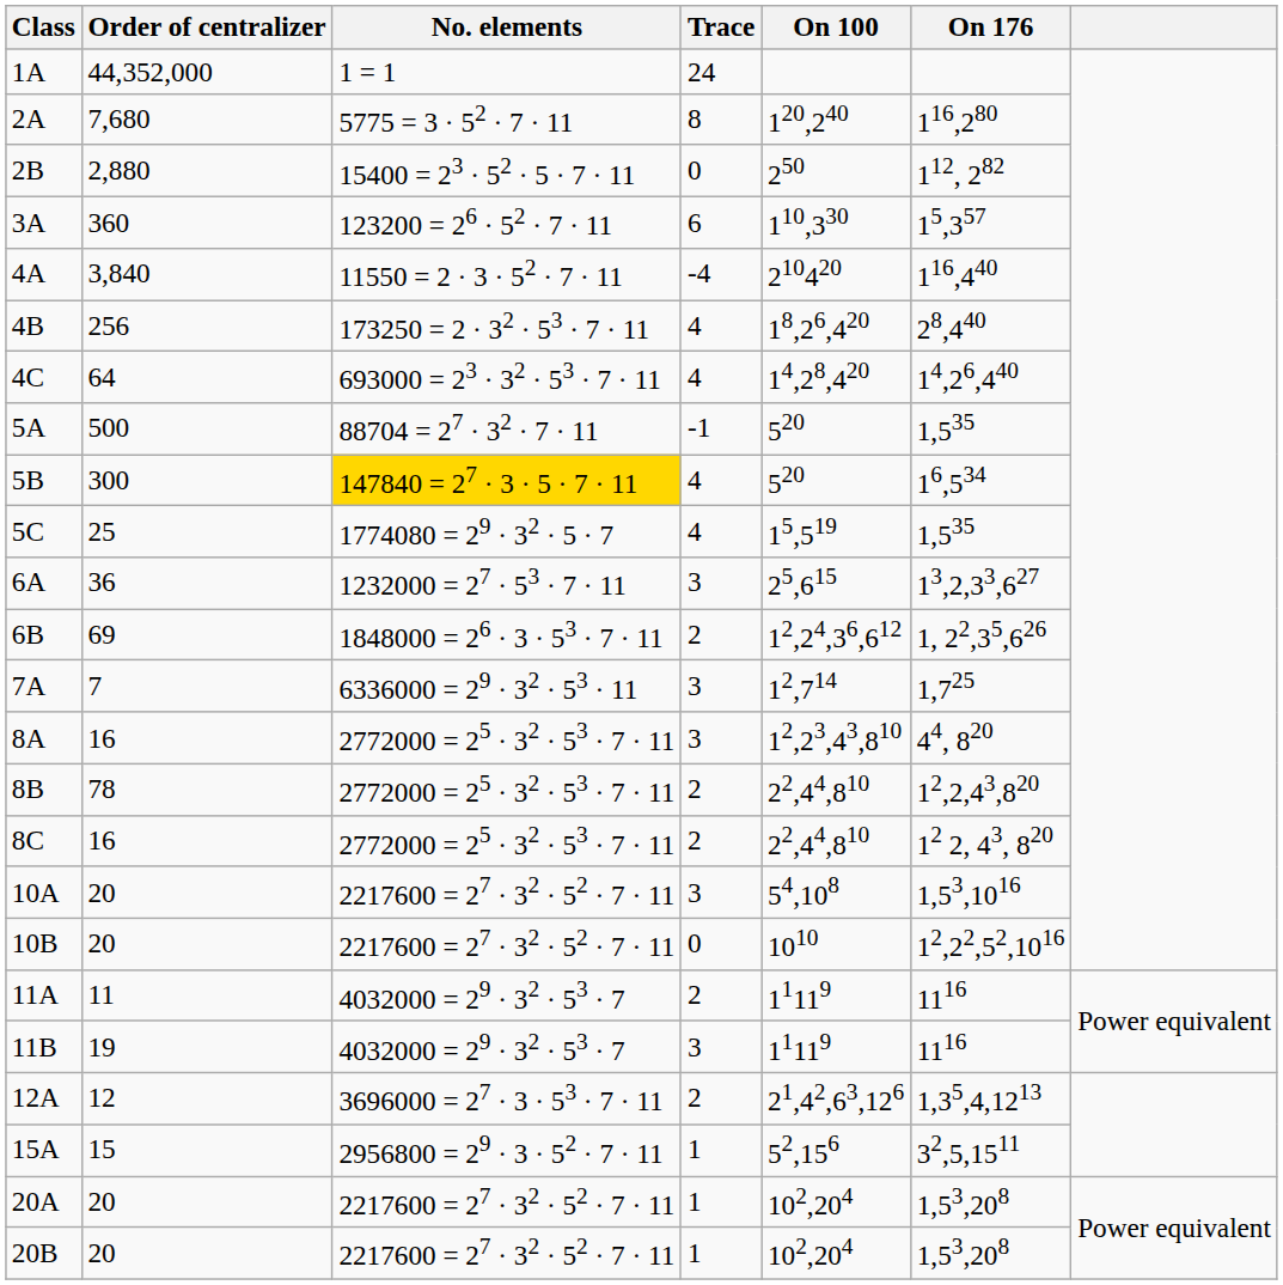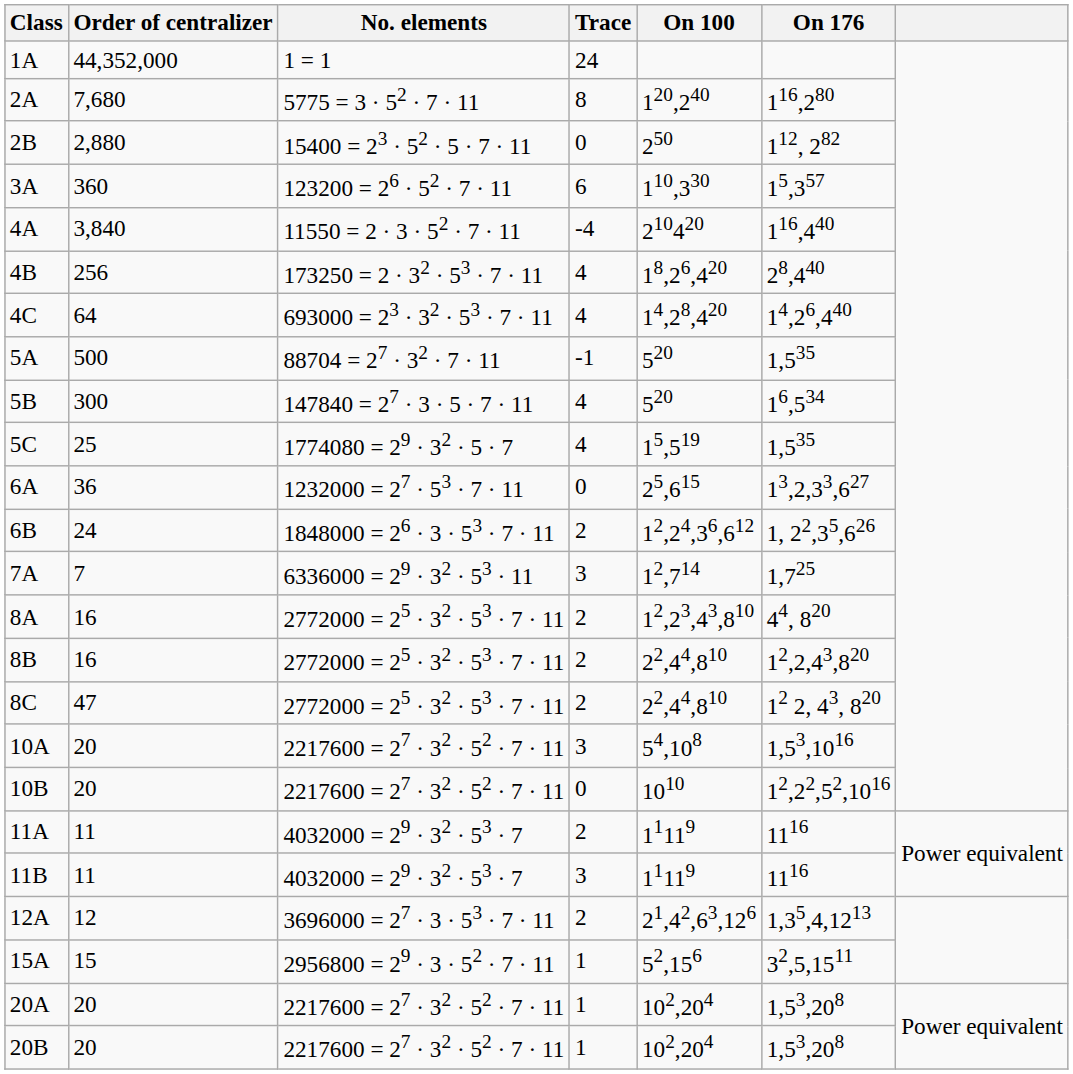 <table class="wikitable" style="margin: 1em auto;">
 <tr>
 <th>Class</th>
 <th>Order of centralizer</th>
 <th>No. elements</th>
 <th>Trace</th>
 <th>On 100</th>
 <th>On 176</th>
 <th></th>
 </tr>
 <tr>
 <td>1A</td>
 <td>44,352,000</td>
 <td>1 = 1</td>
 <td>24</td>
 <td></td>
 <td></td>
 </tr>
 <tr>
 <td>2A</td>
 <td>7,680</td>
 <td>5775 = 3 · 5<sup>2</sup> · 7 · 11</td>
 <td>8</td>
 <td>1<sup>20</sup>,2<sup>40</sup></td>
 <td>1<sup>16</sup>,2<sup>80</sup></td>
 </tr>
 <tr>
 <td>2B</td>
 <td>2,880</td>
 <td>15400 = 2<sup>3</sup> · 5<sup>2</sup> · 5 · 7 · 11</td>
 <td>0</td>
 <td>2<sup>50</sup></td>
 <td>1<sup>12</sup>,	2<sup>82</sup></td>
 </tr>
 <tr>
 <td>3A</td>
 <td>360</td>
 <td>123200 = 2<sup>6</sup> · 5<sup>2</sup> · 7 · 11</td>
 <td>6</td>
 <td>1<sup>10</sup>,3<sup>30</sup></td>
 <td>1<sup>5</sup>,3<sup>57</sup></td>
 </tr>
 <tr>
 <td>4A</td>
 <td>3,840</td>
 <td>11550 = 2 · 3 · 5<sup>2</sup> · 7 · 11</td>
 <td>-4</td>
 <td>2<sup>10</sup>4<sup>20</sup></td>
 <td>1<sup>16</sup>,4<sup>40</sup></td>
 </tr>
 <tr>
 <td>4B</td>
 <td>256</td>
 <td>173250 = 2 · 3<sup>2</sup> · 5<sup>3</sup> · 7 · 11</td>
 <td>4</td>
 <td>1<sup>8</sup>,2<sup>6</sup>,4<sup>20</sup></td>
 <td>2<sup>8</sup>,4<sup>40</sup></td>
 </tr>
 <tr>
 <td>4C</td>
 <td>64</td>
 <td>693000 = 2<sup>3</sup> · 3<sup>2</sup> · 5<sup>3</sup> · 7 · 11</td>
 <td>4</td>
 <td>1<sup>4</sup>,2<sup>8</sup>,4<sup>20</sup></td>
 <td>1<sup>4</sup>,2<sup>6</sup>,4<sup>40</sup></td>
 </tr>
 <tr>
 <td>5A</td>
 <td>500</td>
 <td>88704 = 2<sup>7</sup> · 3<sup>2</sup> · 7 · 11</td>
 <td>-1</td>
 <td>5<sup>20</sup></td>
 <td>1,5<sup>35</sup></td>
 </tr>
 <tr>
 <td>5B</td>
 <td>300</td>
-<td style="background: gold;">147840 = 2<sup>7</sup> · 3 · 5 · 7 · 11</td>
+<td>147840 = 2<sup>7</sup> · 3 · 5 · 7 · 11</td>
 <td>4</td>
 <td>5<sup>20</sup></td>
 <td>1<sup>6</sup>,5<sup>34</sup></td>
 </tr>
 <tr>
 <td>5C</td>
 <td>25</td>
 <td>1774080 = 2<sup>9</sup> · 3<sup>2</sup> · 5 · 7</td>
 <td>4</td>
 <td>1<sup>5</sup>,5<sup>19</sup></td>
 <td>1,5<sup>35</sup></td>
 </tr>
 <tr>
 <td>6A</td>
 <td>36</td>
 <td>1232000 = 2<sup>7</sup> · 5<sup>3</sup> · 7 · 11</td>
-<td>3</td>
+<td>0</td>
 <td>2<sup>5</sup>,6<sup>15</sup></td>
 <td>1<sup>3</sup>,2,3<sup>3</sup>,6<sup>27</sup></td>
 </tr>
 <tr>
 <td>6B</td>
-<td>69</td>
+<td>24</td>
 <td>1848000 = 2<sup>6</sup> · 3 · 5<sup>3</sup> · 7 · 11</td>
 <td>2</td>
 <td>1<sup>2</sup>,2<sup>4</sup>,3<sup>6</sup>,6<sup>12</sup></td>
 <td>1, 	2<sup>2</sup>,3<sup>5</sup>,6<sup>26</sup></td>
 </tr>
 <tr>
 <td>7A</td>
 <td>7</td>
 <td>6336000 = 2<sup>9</sup> · 3<sup>2</sup> · 5<sup>3</sup> · 11</td>
 <td>3</td>
 <td>1<sup>2</sup>,7<sup>14</sup></td>
 <td>1,7<sup>25</sup></td>
 </tr>
 <tr>
 <td>8A</td>
 <td>16</td>
 <td>2772000 = 2<sup>5</sup> · 3<sup>2</sup> · 5<sup>3</sup> · 7 · 11</td>
-<td>3</td>
+<td>2</td>
 <td>1<sup>2</sup>,2<sup>3</sup>,4<sup>3</sup>,8<sup>10</sup></td>
 <td>4<sup>4</sup>, 8<sup>20</sup></td>
 </tr>
 <tr>
 <td>8B</td>
-<td>78</td>
+<td>16</td>
 <td>2772000 = 2<sup>5</sup> · 3<sup>2</sup> · 5<sup>3</sup> · 7 · 11</td>
 <td>2</td>
 <td>2<sup>2</sup>,4<sup>4</sup>,8<sup>10</sup></td>
 <td>1<sup>2</sup>,2,4<sup>3</sup>,8<sup>20</sup></td>
 </tr>
 <tr>
 <td>8C</td>
-<td>16</td>
+<td>47</td>
 <td>2772000 = 2<sup>5</sup> · 3<sup>2</sup> · 5<sup>3</sup> · 7 · 11</td>
 <td>2</td>
 <td>2<sup>2</sup>,4<sup>4</sup>,8<sup>10</sup></td>
 <td>1<sup>2</sup> 	2, 4<sup>3</sup>, 8<sup>20</sup></td>
 </tr>
 <tr>
 <td>10A</td>
 <td>20</td>
 <td>2217600 = 2<sup>7</sup> · 3<sup>2</sup> · 5<sup>2</sup> · 7 · 11</td>
 <td>3</td>
 <td>5<sup>4</sup>,10<sup>8</sup></td>
 <td>1,5<sup>3</sup>,10<sup>16</sup></td>
 </tr>
 <tr>
 <td>10B</td>
 <td>20</td>
 <td>2217600 = 2<sup>7</sup> · 3<sup>2</sup> · 5<sup>2</sup> · 7 · 11</td>
 <td>0</td>
 <td>10<sup>10</sup></td>
 <td>1<sup>2</sup>,2<sup>2</sup>,5<sup>2</sup>,10<sup>16</sup></td>
 </tr>
 <tr>
 <td>11A</td>
 <td>11</td>
 <td>4032000 = 2<sup>9</sup> · 3<sup>2</sup> · 5<sup>3</sup> · 7</td>
 <td>2</td>
 <td>1<sup>1</sup>11<sup>9</sup></td>
 <td>11<sup>16</sup></td>
 <td rowspan="2">Power equivalent</td>
 </tr>
 <tr>
 <td>11B</td>
-<td>19</td>
+<td>11</td>
 <td>4032000 = 2<sup>9</sup> · 3<sup>2</sup> · 5<sup>3</sup> · 7</td>
 <td>3</td>
 <td>1<sup>1</sup>11<sup>9</sup></td>
 <td>11<sup>16</sup></td>
 </tr>
 <tr>
 <td>12A</td>
 <td>12</td>
 <td>3696000 = 2<sup>7</sup> · 3 · 5<sup>3</sup> · 7 · 11</td>
 <td>2</td>
 <td>2<sup>1</sup>,4<sup>2</sup>,6<sup>3</sup>,12<sup>6</sup></td>
 <td>1,3<sup>5</sup>,4,12<sup>13</sup></td>
 </tr>
 <tr>
 <td>15A</td>
 <td>15</td>
 <td>2956800 = 2<sup>9</sup> · 3 · 5<sup>2</sup> · 7 · 11</td>
 <td>1</td>
 <td>5<sup>2</sup>,15<sup>6</sup></td>
 <td>3<sup>2</sup>,5,15<sup>11</sup></td>
 </tr>
 <tr>
 <td>20A</td>
 <td>20</td>
 <td>2217600 = 2<sup>7</sup> · 3<sup>2</sup> · 5<sup>2</sup> · 7 · 11</td>
 <td>1</td>
 <td>10<sup>2</sup>,20<sup>4</sup></td>
 <td>1,5<sup>3</sup>,20<sup>8</sup></td>
 <td rowspan="2">Power equivalent</td>
 </tr>
 <tr>
 <td>20B</td>
 <td>20</td>
 <td>2217600 = 2<sup>7</sup> · 3<sup>2</sup> · 5<sup>2</sup> · 7 · 11</td>
 <td>1</td>
 <td>10<sup>2</sup>,20<sup>4</sup></td>
 <td>1,5<sup>3</sup>,20<sup>8</sup></td>
 </tr>
 </table>
